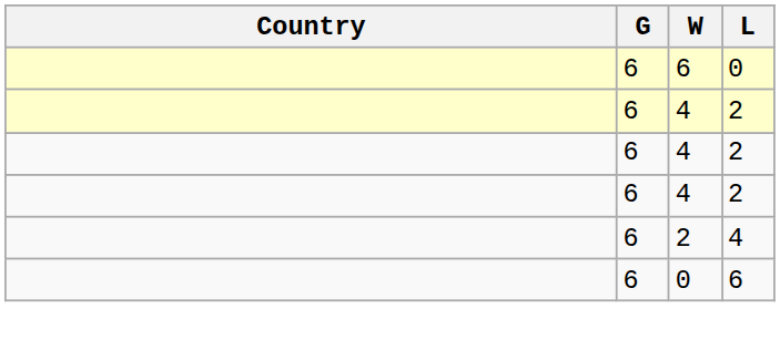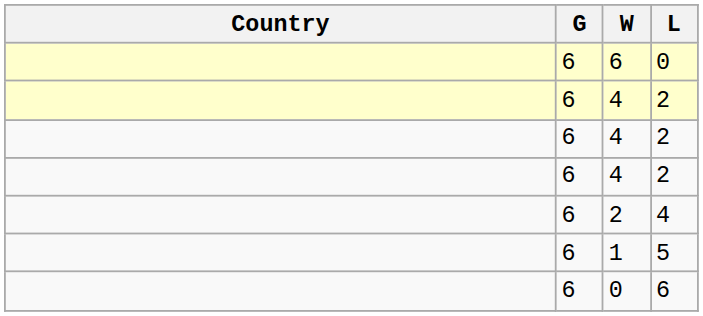 <table class="wikitable">
 <tr>
 <th bgcolor="#efefef" width="300">Country</th>
 <th bgcolor="#efefef" width="20">G</th>
 <th bgcolor="#efefef" width="20">W</th>
 <th bgcolor="#efefef" width="20">L</th>
 </tr>
 <tr bgcolor="#ffffcc">
 <td></td>
 <td>6</td>
 <td>6</td>
 <td>0</td>
 </tr>
 <tr bgcolor="#ffffcc">
 <td></td>
 <td>6</td>
 <td>4</td>
 <td>2</td>
 </tr>
 <tr>
 <td></td>
 <td>6</td>
 <td>4</td>
 <td>2</td>
 </tr>
 <tr>
 <td></td>
 <td>6</td>
 <td>4</td>
 <td>2</td>
 </tr>
 <tr>
 <td></td>
 <td>6</td>
 <td>2</td>
 <td>4</td>
 </tr>
 <tr>
 <td></td>
 <td>6</td>
+<td>1</td>
+<td>5</td>
+</tr>
+<tr>
+<td></td>
+<td>6</td>
 <td>0</td>
 <td>6</td>
 </tr>
 </table>
